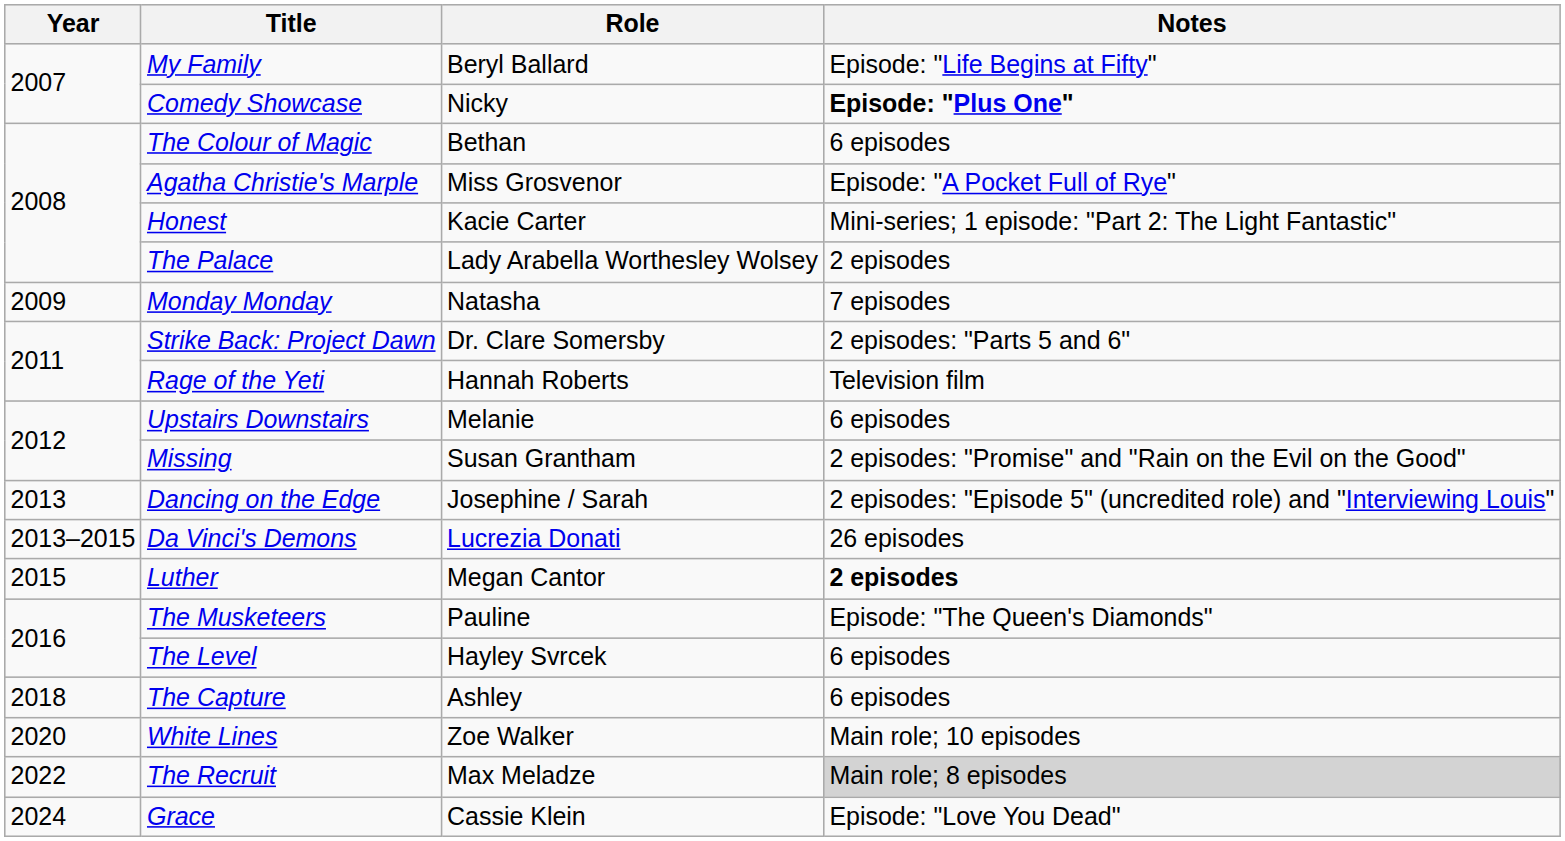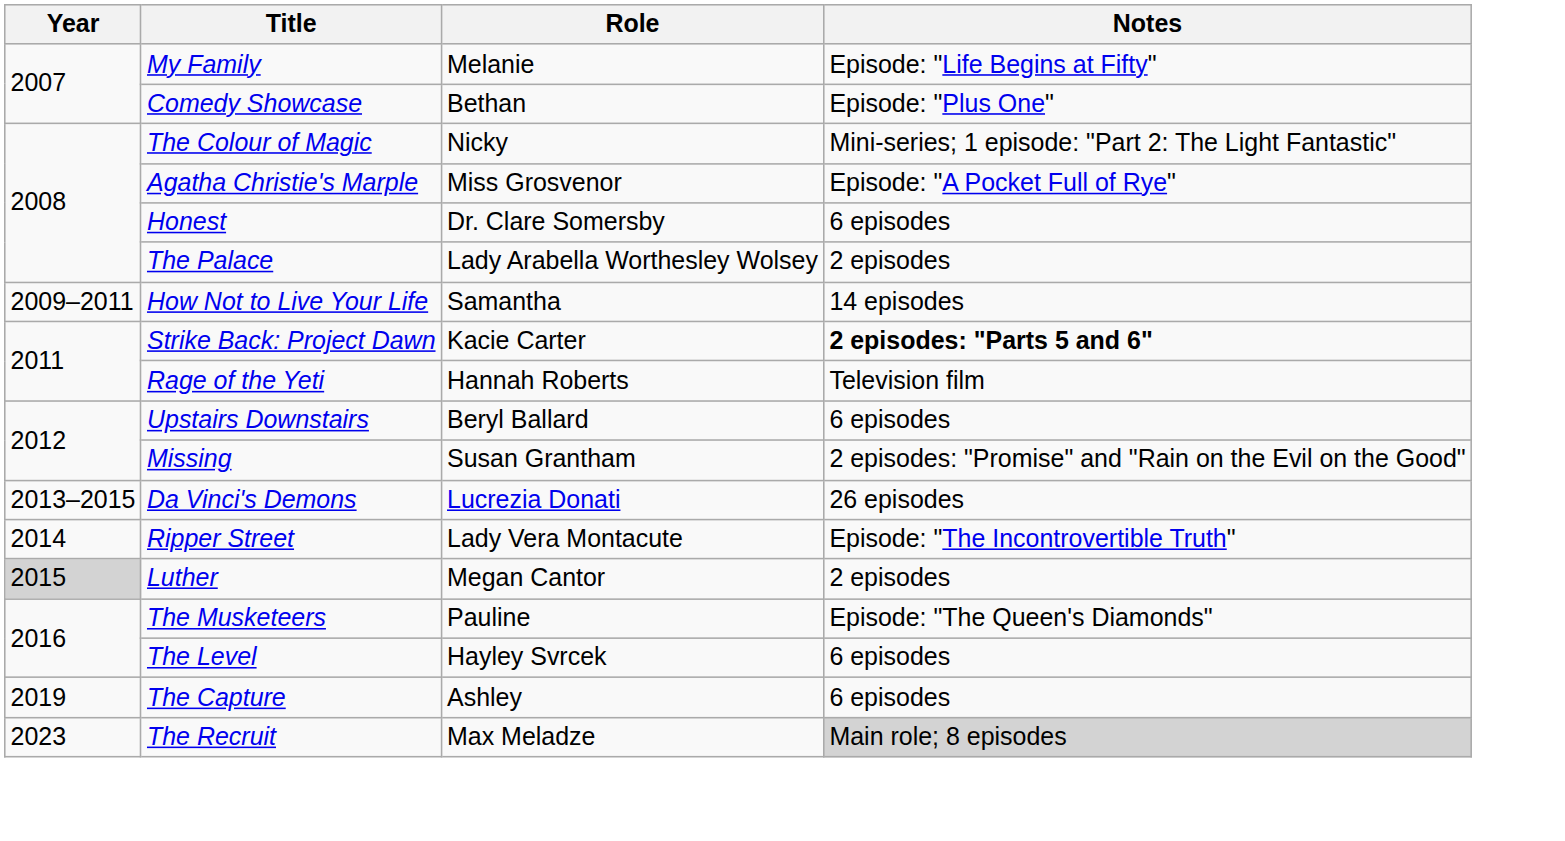 <table class="wikitable sortable">
 <tr>
 <th>Year</th>
 <th>Title</th>
 <th>Role</th>
 <th class="unsortable">Notes</th>
 </tr>
 <tr>
 <td rowspan=2>2007</td>
 <td><em><a href='#'>My Family</a></em></td>
-<td>Beryl Ballard</td>
+<td>Melanie</td>
 <td>Episode: "<a href='#'>Life Begins at Fifty</a>"</td>
 </tr>
 <tr>
 <td><em><a href='#'>Comedy Showcase</a></em></td>
-<td>Nicky</td>
-<td><strong>Episode: "<a href='#'>Plus One</a>"</strong></td>
+<td>Bethan</td>
+<td>Episode: "<a href='#'>Plus One</a>"</td>
 </tr>
 <tr>
 <td rowspan=4>2008</td>
 <td><em><a href='#'>The Colour of Magic</a></em></td>
-<td>Bethan</td>
-<td>6 episodes</td>
+<td>Nicky</td>
+<td>Mini-series; 1 episode: "Part 2: The Light Fantastic"</td>
 </tr>
 <tr>
 <td><em><a href='#'>Agatha Christie's Marple</a></em></td>
 <td>Miss Grosvenor</td>
 <td>Episode: "<a href='#'>A Pocket Full of Rye</a>"</td>
 </tr>
 <tr>
 <td><em><a href='#'>Honest</a></em></td>
-<td>Kacie Carter</td>
-<td>Mini-series; 1 episode: "Part 2: The Light Fantastic"</td>
+<td>Dr. Clare Somersby</td>
+<td>6 episodes</td>
 </tr>
 <tr>
 <td><em><a href='#'>The Palace</a></em></td>
 <td>Lady Arabella Worthesley Wolsey</td>
 <td>2 episodes</td>
 </tr>
 <tr>
-<td>2009</td>
-<td><em><a href='#'>Monday Monday</a></em></td>
-<td>Natasha</td>
-<td>7 episodes</td>
+<td>2009–2011</td>
+<td><em><a href='#'>How Not to Live Your Life</a></em></td>
+<td>Samantha</td>
+<td>14 episodes</td>
 </tr>
 <tr>
 <td rowspan=2>2011</td>
 <td><em><a href='#'>Strike Back: Project Dawn</a></em></td>
-<td>Dr. Clare Somersby</td>
-<td>2 episodes: "Parts 5 and 6"</td>
+<td>Kacie Carter</td>
+<td><strong>2 episodes: "Parts 5 and 6"</strong></td>
 </tr>
 <tr>
 <td><em><a href='#'>Rage of the Yeti</a></em></td>
 <td>Hannah Roberts</td>
 <td>Television film</td>
 </tr>
 <tr>
 <td rowspan=2>2012</td>
 <td><em><a href='#'>Upstairs Downstairs</a></em></td>
-<td>Melanie</td>
+<td>Beryl Ballard</td>
 <td>6 episodes</td>
 </tr>
 <tr>
 <td><em><a href='#'>Missing</a></em></td>
 <td>Susan Grantham</td>
 <td>2 episodes: "Promise" and "Rain on the Evil on the Good"</td>
 </tr>
 <tr>
-<td>2013</td>
-<td><em><a href='#'>Dancing on the Edge</a></em></td>
-<td>Josephine / Sarah</td>
-<td>2 episodes: "Episode 5" (uncredited role) and "<a href='#'>Interviewing Louis</a>"</td>
-</tr>
-<tr>
 <td>2013–2015</td>
 <td><em><a href='#'>Da Vinci's Demons</a></em></td>
 <td><a href='#'>Lucrezia Donati</a></td>
 <td>26 episodes</td>
 </tr>
 <tr>
-<td>2015</td>
+<td>2014</td>
+<td><em><a href='#'>Ripper Street</a></em></td>
+<td>Lady Vera Montacute</td>
+<td>Episode: "<a href='#'>The Incontrovertible Truth</a>"</td>
+</tr>
+<tr>
+<td style="background: lightgrey;">2015</td>
 <td><em><a href='#'>Luther</a></em></td>
 <td>Megan Cantor</td>
-<td><strong>2 episodes</strong></td>
+<td>2 episodes</td>
 </tr>
 <tr>
 <td rowspan=2>2016</td>
 <td><em><a href='#'>The Musketeers</a></em></td>
 <td>Pauline</td>
 <td>Episode: "The Queen's Diamonds"</td>
 </tr>
 <tr>
 <td><em><a href='#'>The Level</a></em></td>
 <td>Hayley Svrcek</td>
 <td>6 episodes</td>
 </tr>
 <tr>
-<td>2018</td>
+<td>2019</td>
 <td><em><a href='#'>The Capture</a></em></td>
 <td>Ashley</td>
 <td>6 episodes</td>
 </tr>
 <tr>
-<td>2020</td>
-<td><em><a href='#'>White Lines</a></em></td>
-<td>Zoe Walker</td>
-<td>Main role; 10 episodes</td>
-</tr>
-<tr>
-<td>2022</td>
+<td>2023</td>
 <td><em><a href='#'>The Recruit</a></em></td>
 <td>Max Meladze</td>
 <td style="background: lightgrey;">Main role; 8 episodes</td>
 </tr>
-<tr>
-<td>2024</td>
-<td><em><a href='#'>Grace</a></em></td>
-<td>Cassie Klein</td>
-<td>Episode: "Love You Dead"</td>
-</tr>
 </table>
